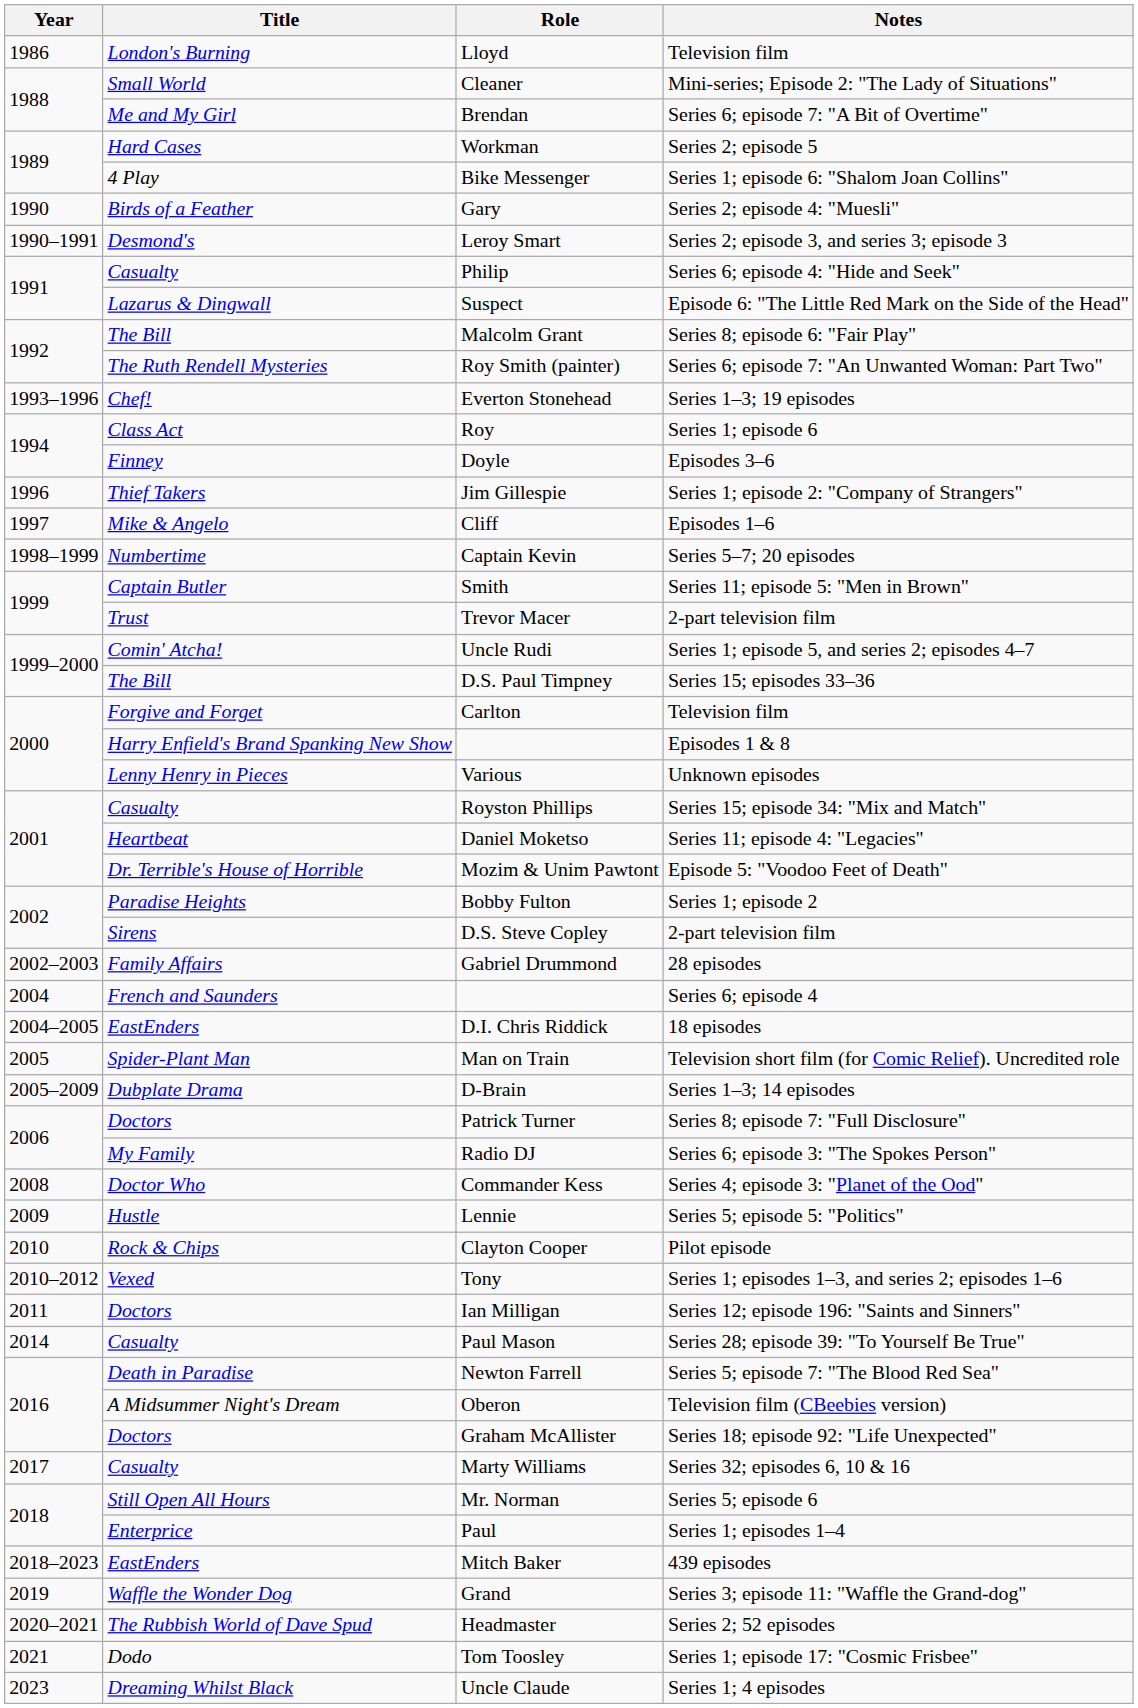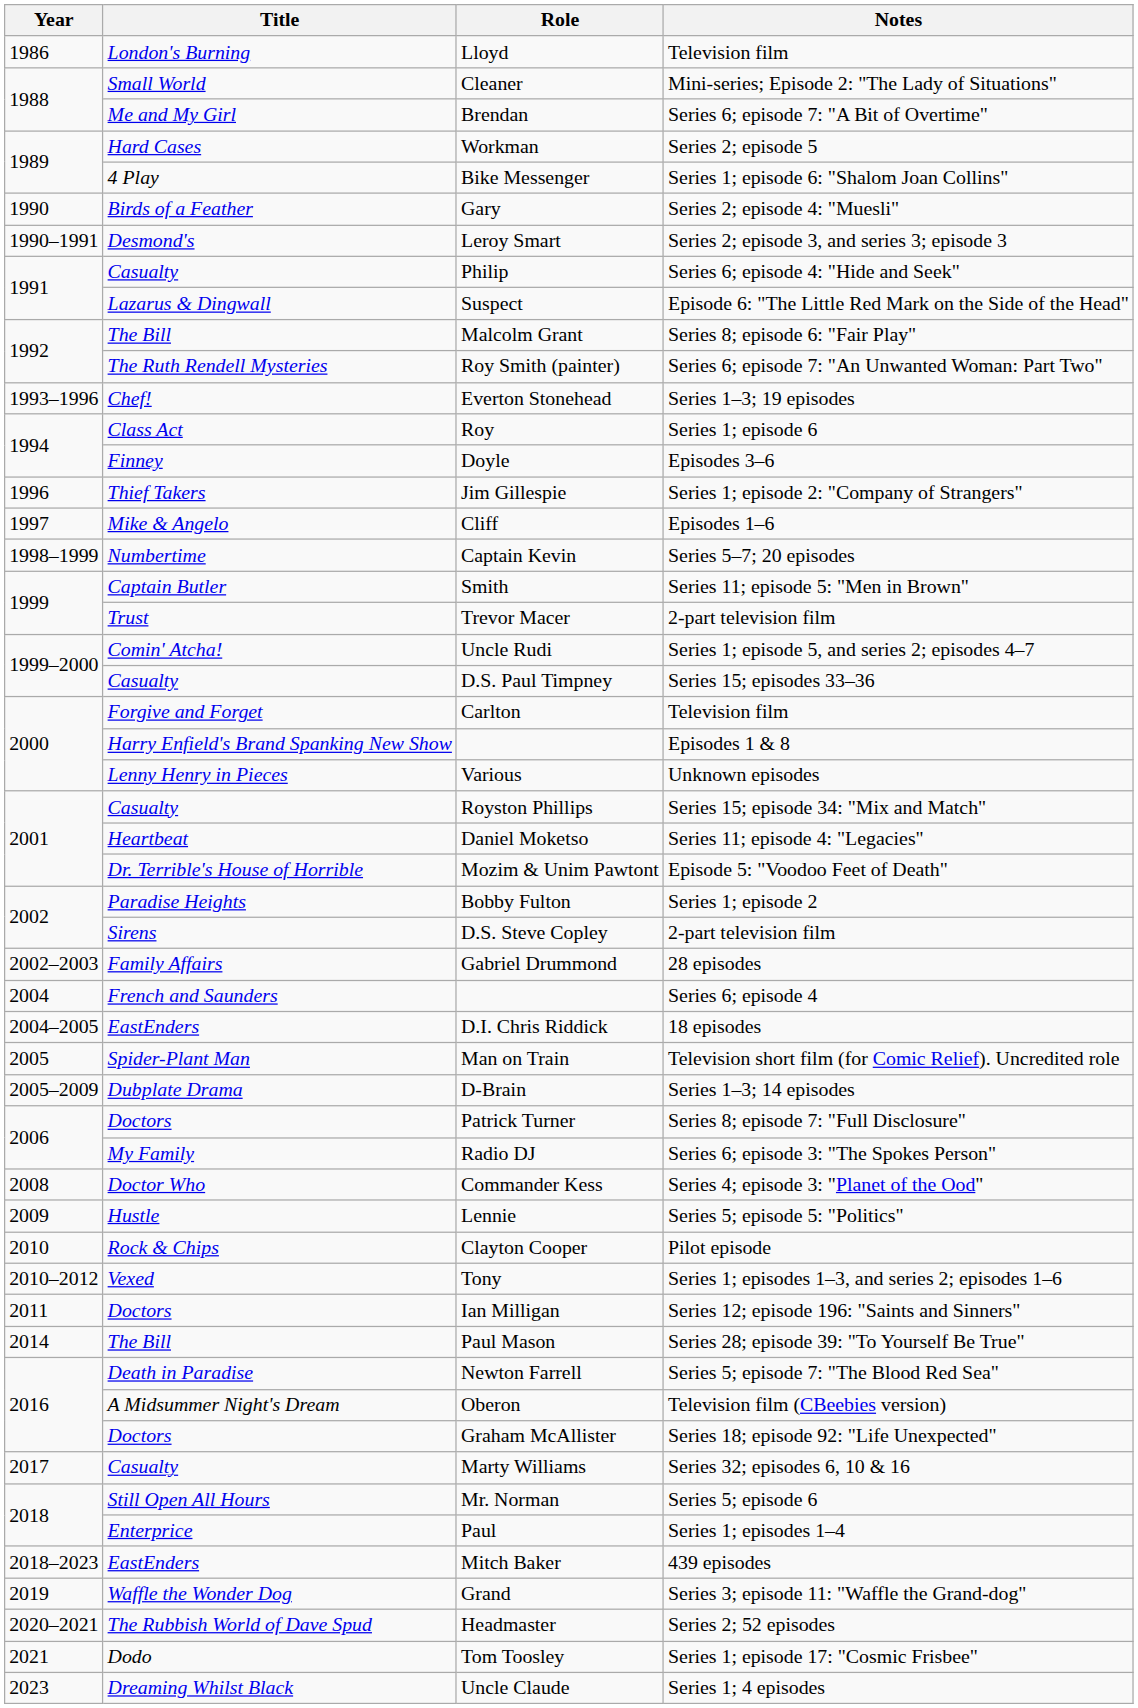 <table class="wikitable">
 <tr>
 <th>Year</th>
 <th>Title</th>
 <th>Role</th>
 <th>Notes</th>
 </tr>
 <tr>
 <td>1986</td>
 <td><em><a href='#'>London's Burning</a></em></td>
 <td>Lloyd</td>
 <td>Television film</td>
 </tr>
 <tr>
 <td rowspan="2">1988</td>
 <td><em><a href='#'>Small World</a></em></td>
 <td>Cleaner</td>
 <td>Mini-series; Episode 2: "The Lady of Situations"</td>
 </tr>
 <tr>
 <td><em><a href='#'>Me and My Girl</a></em></td>
 <td>Brendan</td>
 <td>Series 6; episode 7: "A Bit of Overtime"</td>
 </tr>
 <tr>
 <td rowspan="2">1989</td>
 <td><em><a href='#'>Hard Cases</a></em></td>
 <td>Workman</td>
 <td>Series 2; episode 5</td>
 </tr>
 <tr>
 <td><em>4 Play</em></td>
 <td>Bike Messenger</td>
 <td>Series 1; episode 6: "Shalom Joan Collins"</td>
 </tr>
 <tr>
 <td>1990</td>
 <td><em><a href='#'>Birds of a Feather</a></em></td>
 <td>Gary</td>
 <td>Series 2; episode 4: "Muesli"</td>
 </tr>
 <tr>
 <td>1990–1991</td>
 <td><em><a href='#'>Desmond's</a></em></td>
 <td>Leroy Smart</td>
 <td>Series 2; episode 3, and series 3; episode 3</td>
 </tr>
 <tr>
 <td rowspan="2">1991</td>
 <td><em><a href='#'>Casualty</a></em></td>
 <td>Philip</td>
 <td>Series 6; episode 4: "Hide and Seek"</td>
 </tr>
 <tr>
 <td><em><a href='#'>Lazarus & Dingwall</a></em></td>
 <td>Suspect</td>
 <td>Episode 6: "The Little Red Mark on the Side of the Head"</td>
 </tr>
 <tr>
 <td rowspan="2">1992</td>
 <td><em><a href='#'>The Bill</a></em></td>
 <td>Malcolm Grant</td>
 <td>Series 8; episode 6: "Fair Play"</td>
 </tr>
 <tr>
 <td><em><a href='#'>The Ruth Rendell Mysteries</a></em></td>
 <td>Roy Smith (painter)</td>
 <td>Series 6; episode 7: "An Unwanted Woman: Part Two"</td>
 </tr>
 <tr>
 <td>1993–1996</td>
 <td><em><a href='#'>Chef!</a></em></td>
 <td>Everton Stonehead</td>
 <td>Series 1–3; 19 episodes</td>
 </tr>
 <tr>
 <td rowspan="2">1994</td>
 <td><em><a href='#'>Class Act</a></em></td>
 <td>Roy</td>
 <td>Series 1; episode 6</td>
 </tr>
 <tr>
 <td><em><a href='#'>Finney</a></em></td>
 <td>Doyle</td>
 <td>Episodes 3–6</td>
 </tr>
 <tr>
 <td>1996</td>
 <td><em><a href='#'>Thief Takers</a></em></td>
 <td>Jim Gillespie</td>
 <td>Series 1; episode 2: "Company of Strangers"</td>
 </tr>
 <tr>
 <td>1997</td>
 <td><em><a href='#'>Mike & Angelo</a></em></td>
 <td>Cliff</td>
 <td>Episodes 1–6</td>
 </tr>
 <tr>
 <td>1998–1999</td>
 <td><em><a href='#'>Numbertime</a></em></td>
 <td>Captain Kevin</td>
 <td>Series 5–7; 20 episodes</td>
 </tr>
 <tr>
 <td rowspan="2">1999</td>
 <td><em><a href='#'>Captain Butler</a></em></td>
 <td>Smith</td>
 <td>Series 11; episode 5: "Men in Brown"</td>
 </tr>
 <tr>
 <td><em><a href='#'>Trust</a></em></td>
 <td>Trevor Macer</td>
 <td>2-part television film</td>
 </tr>
 <tr>
 <td rowspan="2">1999–2000</td>
 <td><em><a href='#'>Comin' Atcha!</a></em></td>
 <td>Uncle Rudi</td>
 <td>Series 1; episode 5, and series 2; episodes 4–7</td>
 </tr>
 <tr>
-<td><em><a href='#'>The Bill</a></em></td>
+<td><em><a href='#'>Casualty</a></em></td>
 <td>D.S. Paul Timpney</td>
 <td>Series 15; episodes 33–36</td>
 </tr>
 <tr>
 <td rowspan="3">2000</td>
 <td><em><a href='#'>Forgive and Forget</a></em></td>
 <td>Carlton</td>
 <td>Television film</td>
 </tr>
 <tr>
 <td><em><a href='#'>Harry Enfield's Brand Spanking New Show</a></em></td>
 <td></td>
 <td>Episodes 1 & 8</td>
 </tr>
 <tr>
 <td><em><a href='#'>Lenny Henry in Pieces</a></em></td>
 <td>Various</td>
 <td>Unknown episodes</td>
 </tr>
 <tr>
 <td rowspan="3">2001</td>
 <td><em><a href='#'>Casualty</a></em></td>
 <td>Royston Phillips</td>
 <td>Series 15; episode 34: "Mix and Match"</td>
 </tr>
 <tr>
 <td><em><a href='#'>Heartbeat</a></em></td>
 <td>Daniel Moketso</td>
 <td>Series 11; episode 4: "Legacies"</td>
 </tr>
 <tr>
 <td><em><a href='#'>Dr. Terrible's House of Horrible</a></em></td>
 <td>Mozim & Unim Pawtont</td>
 <td>Episode 5: "Voodoo Feet of Death"</td>
 </tr>
 <tr>
 <td rowspan="2">2002</td>
 <td><em><a href='#'>Paradise Heights</a></em></td>
 <td>Bobby Fulton</td>
 <td>Series 1; episode 2</td>
 </tr>
 <tr>
 <td><em><a href='#'>Sirens</a></em></td>
 <td>D.S. Steve Copley</td>
 <td>2-part television film</td>
 </tr>
 <tr>
 <td>2002–2003</td>
 <td><em><a href='#'>Family Affairs</a></em></td>
 <td>Gabriel Drummond</td>
 <td>28 episodes</td>
 </tr>
 <tr>
 <td>2004</td>
 <td><em><a href='#'>French and Saunders</a></em></td>
 <td></td>
 <td>Series 6; episode 4</td>
 </tr>
 <tr>
 <td>2004–2005</td>
 <td><em><a href='#'>EastEnders</a></em></td>
 <td>D.I. Chris Riddick</td>
 <td>18 episodes</td>
 </tr>
 <tr>
 <td>2005</td>
 <td><em><a href='#'>Spider-Plant Man</a></em></td>
 <td>Man on Train</td>
 <td>Television short film (for <a href='#'>Comic Relief</a>). Uncredited role</td>
 </tr>
 <tr>
 <td>2005–2009</td>
 <td><em><a href='#'>Dubplate Drama</a></em></td>
 <td>D-Brain</td>
 <td>Series 1–3; 14 episodes</td>
 </tr>
 <tr>
 <td rowspan="2">2006</td>
 <td><em><a href='#'>Doctors</a></em></td>
 <td>Patrick Turner</td>
 <td>Series 8; episode 7: "Full Disclosure"</td>
 </tr>
 <tr>
 <td><em><a href='#'>My Family</a></em></td>
 <td>Radio DJ</td>
 <td>Series 6; episode 3: "The Spokes Person"</td>
 </tr>
 <tr>
 <td>2008</td>
 <td><em><a href='#'>Doctor Who</a></em></td>
 <td>Commander Kess</td>
 <td>Series 4; episode 3: "<a href='#'>Planet of the Ood</a>"</td>
 </tr>
 <tr>
 <td>2009</td>
 <td><em><a href='#'>Hustle</a></em></td>
 <td>Lennie</td>
 <td>Series 5; episode 5: "Politics"</td>
 </tr>
 <tr>
 <td>2010</td>
 <td><em><a href='#'>Rock & Chips</a></em></td>
 <td>Clayton Cooper</td>
 <td>Pilot episode</td>
 </tr>
 <tr>
 <td>2010–2012</td>
 <td><em><a href='#'>Vexed</a></em></td>
 <td>Tony</td>
 <td>Series 1; episodes 1–3, and series 2; episodes 1–6</td>
 </tr>
 <tr>
 <td>2011</td>
 <td><em><a href='#'>Doctors</a></em></td>
 <td>Ian Milligan</td>
 <td>Series 12; episode 196: "Saints and Sinners"</td>
 </tr>
 <tr>
 <td>2014</td>
-<td><em><a href='#'>Casualty</a></em></td>
+<td><em><a href='#'>The Bill</a></em></td>
 <td>Paul Mason</td>
 <td>Series 28; episode 39: "To Yourself Be True"</td>
 </tr>
 <tr>
 <td rowspan="3">2016</td>
 <td><em><a href='#'>Death in Paradise</a></em></td>
 <td>Newton Farrell</td>
 <td>Series 5; episode 7: "The Blood Red Sea"</td>
 </tr>
 <tr>
 <td><em>A Midsummer Night's Dream</em></td>
 <td>Oberon</td>
 <td>Television film (<a href='#'>CBeebies</a> version)</td>
 </tr>
 <tr>
 <td><em><a href='#'>Doctors</a></em></td>
 <td>Graham McAllister</td>
 <td>Series 18; episode 92: "Life Unexpected"</td>
 </tr>
 <tr>
 <td>2017</td>
 <td><em><a href='#'>Casualty</a></em></td>
 <td>Marty Williams</td>
 <td>Series 32; episodes 6, 10 & 16</td>
 </tr>
 <tr>
 <td rowspan="2">2018</td>
 <td><em><a href='#'>Still Open All Hours</a></em></td>
 <td>Mr. Norman</td>
 <td>Series 5; episode 6</td>
 </tr>
 <tr>
 <td><em><a href='#'>Enterprice</a></em></td>
 <td>Paul</td>
 <td>Series 1; episodes 1–4</td>
 </tr>
 <tr>
 <td>2018–2023</td>
 <td><em><a href='#'>EastEnders</a></em></td>
 <td>Mitch Baker</td>
 <td>439 episodes</td>
 </tr>
 <tr>
 <td>2019</td>
 <td><em><a href='#'>Waffle the Wonder Dog</a></em></td>
 <td>Grand</td>
 <td>Series 3; episode 11: "Waffle the Grand-dog"</td>
 </tr>
 <tr>
 <td>2020–2021</td>
 <td><em><a href='#'>The Rubbish World of Dave Spud</a></em></td>
 <td>Headmaster</td>
 <td>Series 2; 52 episodes</td>
 </tr>
 <tr>
 <td>2021</td>
 <td><em>Dodo</em></td>
 <td>Tom Toosley</td>
 <td>Series 1; episode 17: "Cosmic Frisbee"</td>
 </tr>
 <tr>
 <td>2023</td>
 <td><em><a href='#'>Dreaming Whilst Black</a></em></td>
 <td>Uncle Claude</td>
 <td>Series 1; 4 episodes</td>
 </tr>
 </table>
